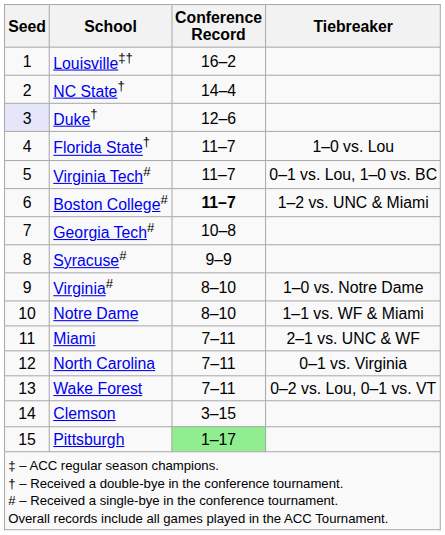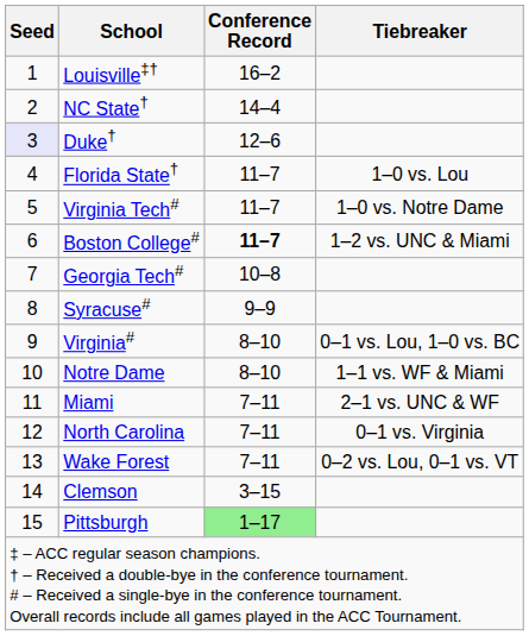 <table class="wikitable" style="white-space:nowrap; font-size:95%; text-align:center">
 <tr>
 <th>Seed</th>
 <th>School</th>
 <th>Conference<br>Record</th>
 <th>Tiebreaker</th>
 </tr>
 <tr>
 <td>1</td>
 <td align=left><a href='#'>Louisville</a><sup>‡†</sup></td>
 <td>16–2</td>
 <td></td>
 </tr>
 <tr>
 <td>2</td>
 <td align=left><a href='#'>NC State</a><sup>†</sup></td>
 <td>14–4</td>
 <td></td>
 </tr>
 <tr>
 <td style="background: lavender;">3</td>
 <td align=left><a href='#'>Duke</a><sup>†</sup></td>
 <td>12–6</td>
 <td></td>
 </tr>
 <tr>
 <td>4</td>
 <td align=left><a href='#'>Florida State</a><sup>†</sup></td>
 <td>11–7</td>
 <td>1–0 vs. Lou</td>
 </tr>
 <tr>
 <td>5</td>
 <td align=left><a href='#'>Virginia Tech</a><sup>#</sup></td>
 <td>11–7</td>
-<td>0–1 vs. Lou, 1–0 vs. BC</td>
+<td>1–0 vs. Notre Dame</td>
 </tr>
 <tr>
 <td>6</td>
 <td align=left><a href='#'>Boston College</a><sup>#</sup></td>
 <td><strong>11–7</strong></td>
 <td>1–2 vs. UNC & Miami</td>
 </tr>
 <tr>
 <td>7</td>
 <td align=left><a href='#'>Georgia Tech</a><sup>#</sup></td>
 <td>10–8</td>
 <td></td>
 </tr>
 <tr>
 <td>8</td>
 <td align=left><a href='#'>Syracuse</a><sup>#</sup></td>
 <td>9–9</td>
 <td></td>
 </tr>
 <tr>
 <td>9</td>
 <td align=left><a href='#'>Virginia</a><sup>#</sup></td>
 <td>8–10</td>
-<td>1–0 vs. Notre Dame</td>
+<td>0–1 vs. Lou, 1–0 vs. BC</td>
 </tr>
 <tr>
 <td>10</td>
 <td align=left><a href='#'>Notre Dame</a></td>
 <td>8–10</td>
 <td>1–1 vs. WF & Miami</td>
 </tr>
 <tr>
 <td>11</td>
 <td align=left><a href='#'>Miami</a></td>
 <td>7–11</td>
 <td>2–1 vs. UNC & WF</td>
 </tr>
 <tr>
 <td>12</td>
 <td align=left><a href='#'>North Carolina</a></td>
 <td>7–11</td>
 <td>0–1 vs. Virginia</td>
 </tr>
 <tr>
 <td>13</td>
 <td align=left><a href='#'>Wake Forest</a></td>
 <td>7–11</td>
 <td>0–2 vs. Lou, 0–1 vs. VT</td>
 </tr>
 <tr>
 <td>14</td>
 <td align=left><a href='#'>Clemson</a></td>
 <td>3–15</td>
 <td></td>
 </tr>
 <tr>
 <td>15</td>
 <td align=left><a href='#'>Pittsburgh</a></td>
 <td style="background: lightgreen;">1–17</td>
 <td></td>
 </tr>
 <tr>
 <td colspan=6 align=left><small>‡ – ACC regular season champions.<br>† – Received a double-bye in the conference tournament.<br># – Received a single-bye in the conference tournament.<br>Overall records include all games played in the ACC Tournament.</small></td>
 </tr>
 </table>
